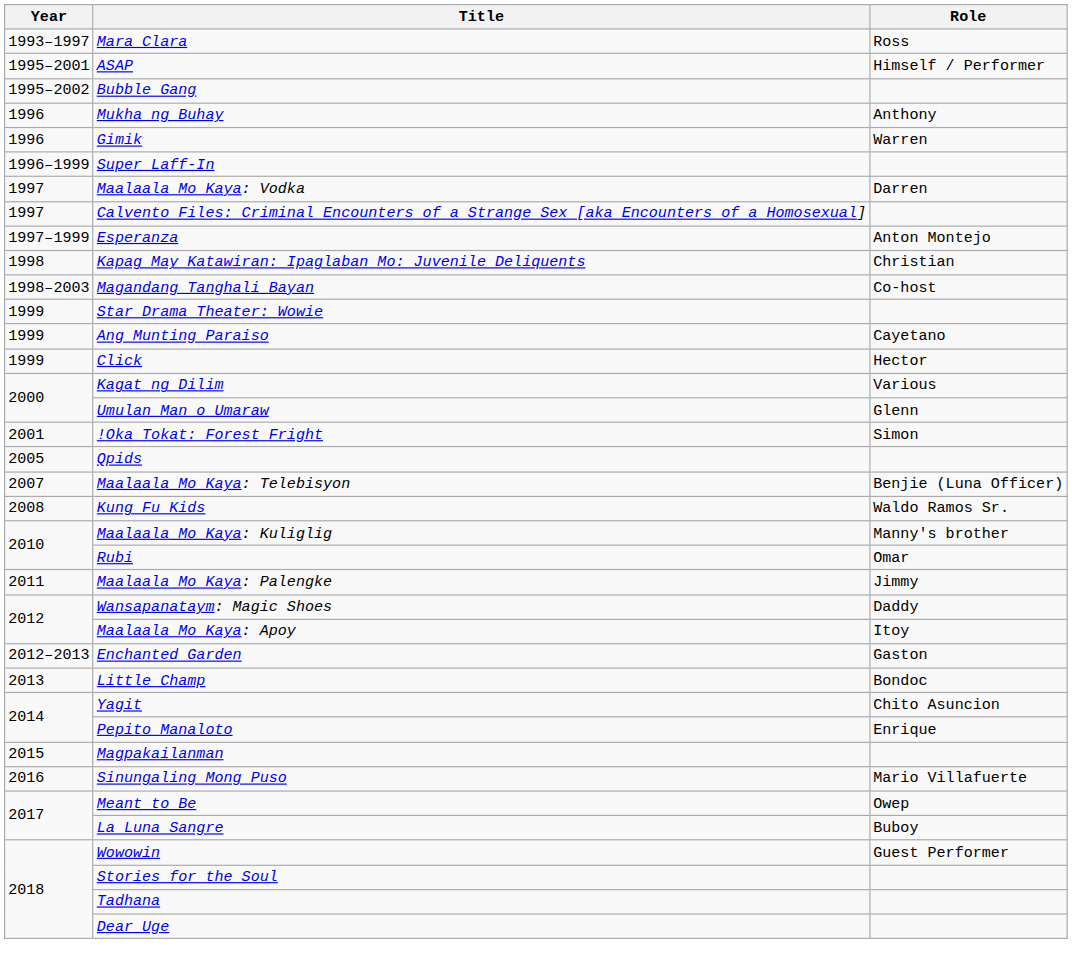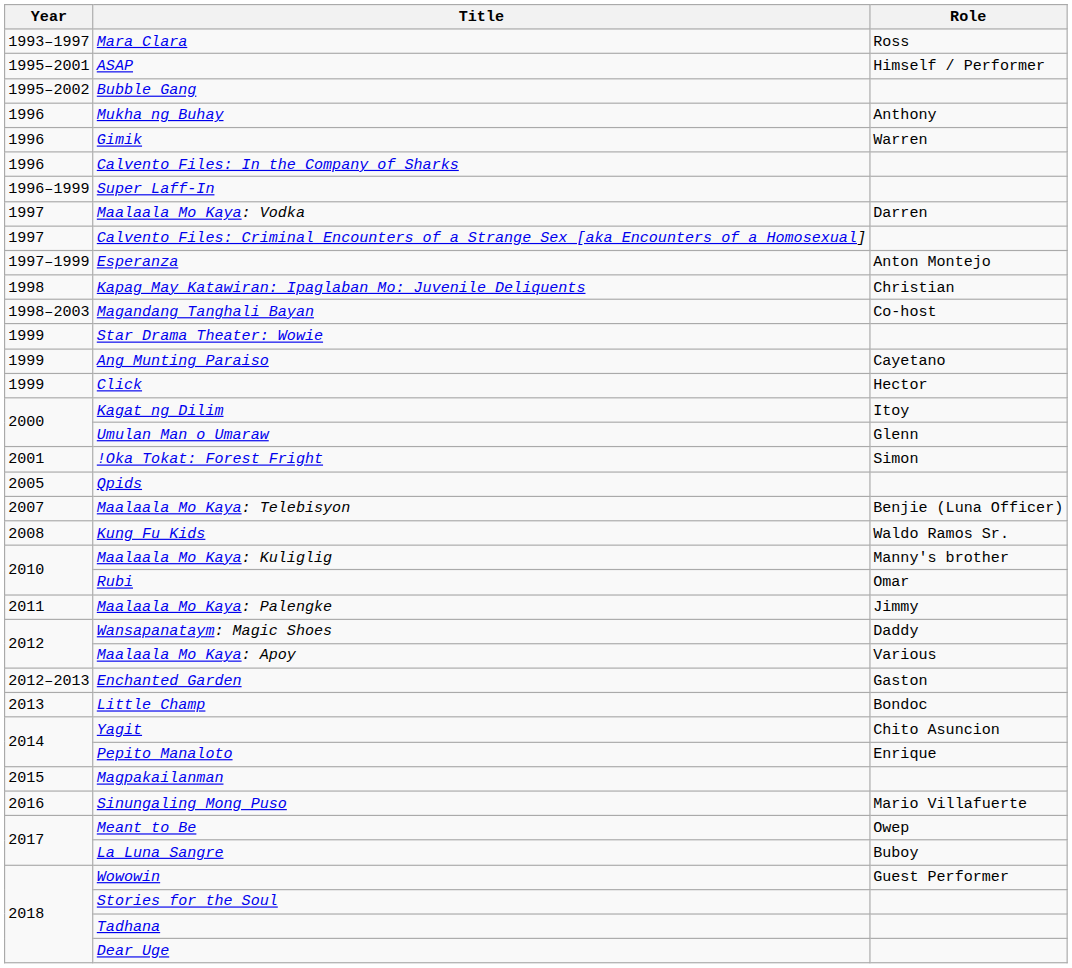 <table class="wikitable sortable">
 <tr>
 <th>Year</th>
 <th>Title</th>
 <th>Role</th>
 </tr>
 <tr>
 <td>1993–1997</td>
 <td><em><a href='#'>Mara Clara</a></em></td>
 <td>Ross</td>
 </tr>
 <tr>
 <td>1995–2001</td>
 <td><em><a href='#'>ASAP</a></em></td>
 <td>Himself / Performer</td>
 </tr>
 <tr>
 <td>1995–2002</td>
 <td><em><a href='#'>Bubble Gang</a></em></td>
 <td></td>
 </tr>
 <tr>
 <td>1996</td>
 <td><em><a href='#'>Mukha  ng Buhay</a></em></td>
 <td>Anthony</td>
 </tr>
 <tr>
 <td>1996</td>
 <td><em><a href='#'>Gimik</a></em></td>
 <td>Warren</td>
+</tr>
+<tr>
+<td>1996</td>
+<td><em><a href='#'>Calvento Files: In the Company of Sharks</a></em></td>
+<td></td>
 </tr>
 <tr>
 <td>1996–1999</td>
 <td><em><a href='#'>Super Laff-In</a></em></td>
 <td></td>
 </tr>
 <tr>
 <td>1997</td>
 <td><em><a href='#'>Maalaala Mo Kaya</a>: Vodka</em></td>
 <td>Darren</td>
 </tr>
 <tr>
 <td>1997</td>
 <td><em><a href='#'>Calvento Files: Criminal Encounters of a Strange Sex [aka Encounters of a Homosexual</a>]</em></td>
 <td></td>
 </tr>
 <tr>
 <td>1997–1999</td>
 <td><em><a href='#'>Esperanza</a></em></td>
 <td>Anton Montejo</td>
 </tr>
 <tr>
 <td>1998</td>
 <td><em><a href='#'>Kapag May Katawiran: Ipaglaban Mo: Juvenile Deliquents</a></em></td>
 <td>Christian</td>
 </tr>
 <tr>
 <td>1998–2003</td>
 <td><em><a href='#'>Magandang Tanghali Bayan</a></em></td>
 <td>Co-host</td>
 </tr>
 <tr>
 <td>1999</td>
 <td><em><a href='#'>Star Drama Theater: Wowie</a></em></td>
 <td></td>
 </tr>
 <tr>
 <td>1999</td>
 <td><em><a href='#'>Ang Munting Paraiso</a></em></td>
 <td>Cayetano</td>
 </tr>
 <tr>
 <td>1999</td>
 <td><em><a href='#'>Click</a></em></td>
 <td>Hector</td>
 </tr>
 <tr>
 <td rowspan="2">2000</td>
 <td><em><a href='#'>Kagat ng Dilim</a></em></td>
-<td>Various</td>
+<td>Itoy</td>
 </tr>
 <tr>
 <td><em><a href='#'>Umulan Man o Umaraw</a></em></td>
 <td>Glenn</td>
 </tr>
 <tr>
 <td>2001</td>
 <td><em><a href='#'>!Oka Tokat: Forest Fright</a></em></td>
 <td>Simon</td>
 </tr>
 <tr>
 <td>2005</td>
 <td><em><a href='#'>Qpids</a></em></td>
 <td></td>
 </tr>
 <tr>
 <td>2007</td>
 <td><em><a href='#'>Maalaala Mo Kaya</a>: Telebisyon</em></td>
 <td>Benjie (Luna Officer)</td>
 </tr>
 <tr>
 <td>2008</td>
 <td><em><a href='#'>Kung Fu Kids</a></em></td>
 <td>Waldo Ramos Sr.</td>
 </tr>
 <tr>
 <td rowspan="2">2010</td>
 <td><em><a href='#'>Maalaala Mo Kaya</a>: Kuliglig</em></td>
 <td>Manny's brother</td>
 </tr>
 <tr>
 <td><em><a href='#'>Rubi</a></em></td>
 <td>Omar</td>
 </tr>
 <tr>
 <td>2011</td>
 <td><em><a href='#'>Maalaala Mo Kaya</a>: Palengke</em></td>
 <td>Jimmy</td>
 </tr>
 <tr>
 <td rowspan="2">2012</td>
 <td><em><a href='#'>Wansapanataym</a>: Magic Shoes</em></td>
 <td>Daddy</td>
 </tr>
 <tr>
 <td><em><a href='#'>Maalaala Mo Kaya</a>: Apoy</em></td>
-<td>Itoy</td>
+<td>Various</td>
 </tr>
 <tr>
 <td>2012–2013</td>
 <td><em><a href='#'>Enchanted Garden</a></em></td>
 <td>Gaston</td>
 </tr>
 <tr>
 <td>2013</td>
 <td><em><a href='#'>Little Champ</a></em></td>
 <td>Bondoc</td>
 </tr>
 <tr>
 <td rowspan="2">2014</td>
 <td><em><a href='#'>Yagit</a></em></td>
 <td>Chito Asuncion</td>
 </tr>
 <tr>
 <td><em><a href='#'>Pepito Manaloto</a></em></td>
 <td>Enrique</td>
 </tr>
 <tr>
 <td>2015</td>
 <td><em><a href='#'>Magpakailanman</a></em></td>
 <td></td>
 </tr>
 <tr>
 <td>2016</td>
 <td><em><a href='#'>Sinungaling Mong Puso</a></em></td>
 <td>Mario Villafuerte</td>
 </tr>
 <tr>
 <td rowspan="2">2017</td>
 <td><em><a href='#'>Meant to Be</a></em></td>
 <td>Owep</td>
 </tr>
 <tr>
 <td><em><a href='#'>La Luna Sangre</a></em></td>
 <td>Buboy</td>
 </tr>
 <tr>
 <td rowspan="4">2018</td>
 <td><em><a href='#'>Wowowin</a></em></td>
 <td>Guest Performer</td>
 </tr>
 <tr>
 <td><em><a href='#'>Stories for the Soul</a></em></td>
 <td></td>
 </tr>
 <tr>
 <td><em><a href='#'>Tadhana</a></em></td>
 <td></td>
 </tr>
 <tr>
 <td><em><a href='#'>Dear Uge</a></em></td>
 <td></td>
 </tr>
 </table>
